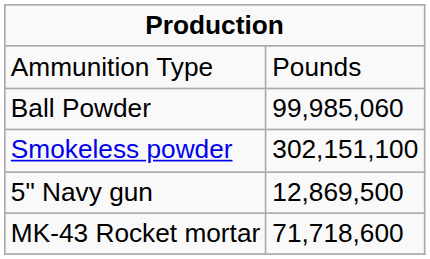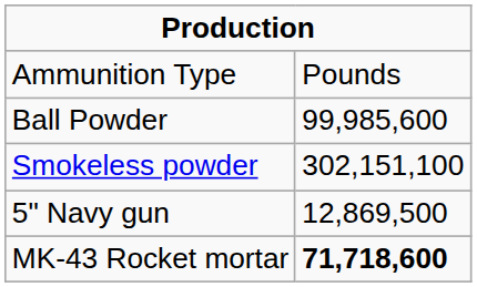 <table class="wikitable">
 <tr>
 <td colspan=3 align=center><strong>Production</strong></td>
 </tr>
 <tr>
 <td>Ammunition Type</td>
 <td>Pounds</td>
 </tr>
 <tr>
 <td>Ball Powder</td>
-<td>99,985,060</td>
+<td>99,985,600</td>
 </tr>
 <tr>
 <td><a href='#'>Smokeless powder</a></td>
 <td>302,151,100</td>
 </tr>
 <tr>
 <td>5" Navy gun</td>
 <td>12,869,500</td>
 </tr>
 <tr>
 <td>MK-43 Rocket mortar</td>
-<td>71,718,600</td>
+<td><strong>71,718,600</strong></td>
 </tr>
 </table>
